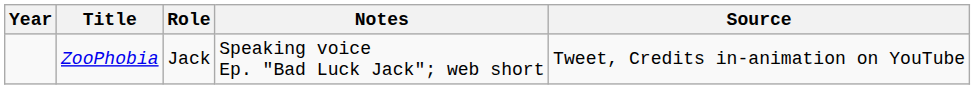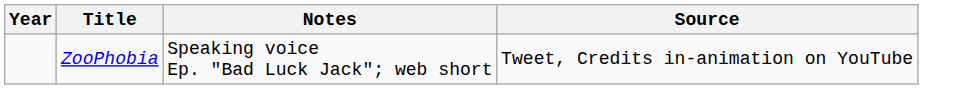 <table class="wikitable">
 <tr>
 <th>Year</th>
 <th>Title</th>
-<th>Role</th>
 <th>Notes</th>
 <th>Source</th>
 </tr>
 <tr>
 <td></td>
 <td><em><a href='#'>ZooPhobia</a></em></td>
-<td>Jack</td>
 <td>Speaking voice<br>Ep. "Bad Luck Jack"; web short</td>
 <td>Tweet, Credits in-animation on YouTube</td>
 </tr>
 </table>
